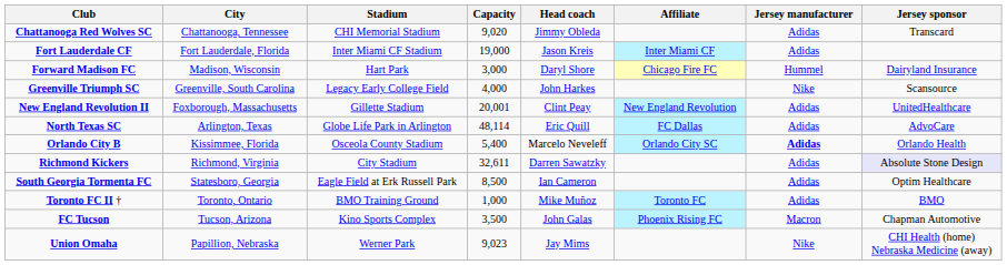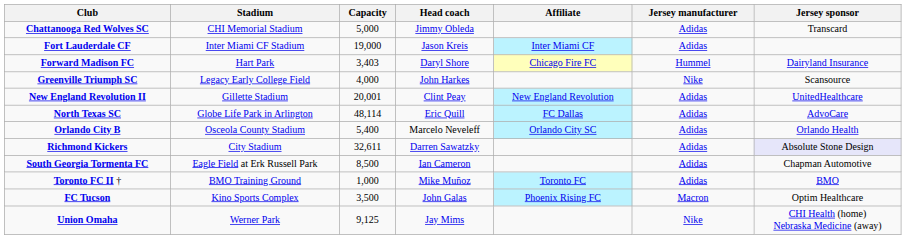 <table class="wikitable sortable" style="text-align:center; width:100%; font-size:88%">
 <tr>
 <th>Club</th>
-<th>City</th>
 <th>Stadium</th>
 <th>Capacity</th>
 <th>Head coach</th>
 <th>Affiliate</th>
 <th>Jersey manufacturer</th>
 <th>Jersey sponsor</th>
 </tr>
 <tr>
 <td><strong><a href='#'>Chattanooga Red Wolves SC</a></strong></td>
-<td><a href='#'>Chattanooga, Tennessee</a></td>
 <td><a href='#'>CHI Memorial Stadium</a></td>
-<td>9,020</td>
+<td>5,000</td>
 <td><a href='#'>Jimmy Obleda</a></td>
 <td></td>
 <td> <a href='#'>Adidas</a></td>
 <td>Transcard</td>
 </tr>
 <tr>
 <td><strong><a href='#'>Fort Lauderdale CF</a></strong></td>
-<td><a href='#'>Fort Lauderdale, Florida</a></td>
 <td><a href='#'>Inter Miami CF Stadium</a></td>
 <td>19,000</td>
 <td><a href='#'>Jason Kreis</a></td>
 <td bgcolor=BBF3FF><a href='#'>Inter Miami CF</a></td>
 <td> <a href='#'>Adidas</a></td>
 <td></td>
 </tr>
 <tr>
 <td><strong><a href='#'>Forward Madison FC</a></strong></td>
-<td><a href='#'>Madison, Wisconsin</a></td>
 <td><a href='#'>Hart Park</a></td>
-<td>3,000</td>
+<td>3,403</td>
 <td><a href='#'>Daryl Shore</a></td>
 <td bgcolor=FFFFBB><a href='#'>Chicago Fire FC</a></td>
 <td> <a href='#'>Hummel</a></td>
 <td><a href='#'>Dairyland Insurance</a></td>
 </tr>
 <tr>
 <td><strong><a href='#'>Greenville Triumph SC</a></strong></td>
-<td><a href='#'>Greenville, South Carolina</a></td>
 <td><a href='#'>Legacy Early College Field</a></td>
 <td>4,000</td>
 <td><a href='#'>John Harkes</a></td>
 <td></td>
 <td> <a href='#'>Nike</a></td>
 <td>Scansource</td>
 </tr>
 <tr>
 <td><strong><a href='#'>New England Revolution II</a></strong></td>
-<td><a href='#'>Foxborough, Massachusetts</a></td>
 <td><a href='#'>Gillette Stadium</a></td>
 <td>20,001</td>
 <td><a href='#'>Clint Peay</a></td>
 <td bgcolor=BBF3FF><a href='#'>New England Revolution</a></td>
 <td> <a href='#'>Adidas</a></td>
 <td><a href='#'>UnitedHealthcare</a></td>
 </tr>
 <tr>
 <td><strong><a href='#'>North Texas SC</a></strong></td>
-<td><a href='#'>Arlington, Texas</a></td>
 <td><a href='#'>Globe Life Park in Arlington</a></td>
 <td>48,114</td>
 <td><a href='#'>Eric Quill</a></td>
 <td bgcolor=BBF3FF><a href='#'>FC Dallas</a></td>
 <td> <a href='#'>Adidas</a></td>
 <td><a href='#'>AdvoCare</a></td>
 </tr>
 <tr>
 <td><strong><a href='#'>Orlando City B</a></strong></td>
-<td><a href='#'>Kissimmee, Florida</a></td>
 <td><a href='#'>Osceola County Stadium</a></td>
 <td>5,400</td>
 <td>Marcelo Neveleff</td>
 <td bgcolor=BBF3FF><a href='#'>Orlando City SC</a></td>
-<td><strong> <a href='#'>Adidas</a></strong></td>
+<td> <a href='#'>Adidas</a></td>
 <td><a href='#'>Orlando Health</a></td>
 </tr>
 <tr>
 <td><strong><a href='#'>Richmond Kickers</a></strong></td>
-<td><a href='#'>Richmond, Virginia</a></td>
 <td><a href='#'>City Stadium</a></td>
 <td>32,611</td>
 <td><a href='#'>Darren Sawatzky</a></td>
 <td></td>
 <td> <a href='#'>Adidas</a></td>
 <td style="background: lavender;">Absolute Stone Design</td>
 </tr>
 <tr>
 <td><strong><a href='#'>South Georgia Tormenta FC</a></strong></td>
-<td><a href='#'>Statesboro, Georgia</a></td>
 <td><a href='#'>Eagle Field</a> at Erk Russell Park</td>
 <td>8,500</td>
 <td><a href='#'>Ian Cameron</a></td>
 <td></td>
 <td> <a href='#'>Adidas</a></td>
-<td>Optim Healthcare</td>
+<td>Chapman Automotive</td>
 </tr>
 <tr>
 <td><strong><a href='#'>Toronto FC II</a></strong> †</td>
-<td><a href='#'>Toronto, Ontario</a></td>
 <td><a href='#'>BMO Training Ground</a></td>
 <td>1,000</td>
 <td><a href='#'>Mike Muñoz</a></td>
 <td bgcolor=BBF3FF><a href='#'>Toronto FC</a></td>
 <td> <a href='#'>Adidas</a></td>
 <td><a href='#'>BMO</a></td>
 </tr>
 <tr>
 <td><strong><a href='#'>FC Tucson</a></strong></td>
-<td><a href='#'>Tucson, Arizona</a></td>
 <td><a href='#'>Kino Sports Complex</a></td>
 <td>3,500</td>
 <td><a href='#'>John Galas</a></td>
 <td bgcolor=BBF3FF><a href='#'>Phoenix Rising FC</a></td>
 <td> <a href='#'>Macron</a></td>
-<td>Chapman Automotive</td>
+<td>Optim Healthcare</td>
 </tr>
 <tr>
 <td><strong><a href='#'>Union Omaha</a></strong></td>
-<td><a href='#'>Papillion, Nebraska</a></td>
 <td><a href='#'>Werner Park</a></td>
-<td>9,023</td>
+<td>9,125</td>
 <td><a href='#'>Jay Mims</a></td>
 <td></td>
 <td> <a href='#'>Nike</a></td>
 <td><a href='#'>CHI Health</a> (home)<br><a href='#'>Nebraska Medicine</a> (away)</td>
 </tr>
 </table>
